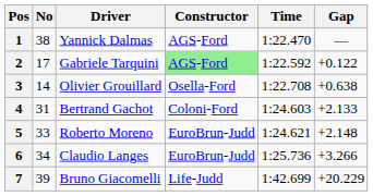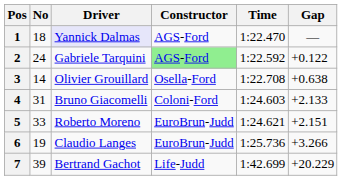 <table class="wikitable sortable" style="font-size: 95%;">
 <tr>
 <th>Pos</th>
 <th>No</th>
 <th>Driver</th>
 <th>Constructor</th>
 <th>Time</th>
 <th>Gap</th>
 </tr>
 <tr>
 <th>1</th>
-<td>38</td>
-<td> <a href='#'>Yannick Dalmas</a></td>
+<td>18</td>
+<td style="background: lavender;"> <a href='#'>Yannick Dalmas</a></td>
 <td><a href='#'>AGS</a>-<a href='#'>Ford</a></td>
 <td>1:22.470</td>
 <td align="center">—</td>
 </tr>
 <tr>
 <th>2</th>
-<td>17</td>
+<td>24</td>
 <td> <a href='#'>Gabriele Tarquini</a></td>
 <td style="background: lightgreen;"><a href='#'>AGS</a>-<a href='#'>Ford</a></td>
 <td>1:22.592</td>
 <td>+0.122</td>
 </tr>
 <tr>
 <th>3</th>
 <td>14</td>
 <td> <a href='#'>Olivier Grouillard</a></td>
 <td><a href='#'>Osella</a>-<a href='#'>Ford</a></td>
 <td>1:22.708</td>
 <td>+0.638</td>
 </tr>
 <tr>
 <th>4</th>
 <td>31</td>
-<td> <a href='#'>Bertrand Gachot</a></td>
+<td> <a href='#'>Bruno Giacomelli</a></td>
 <td><a href='#'>Coloni</a>-<a href='#'>Ford</a></td>
 <td>1:24.603</td>
 <td>+2.133</td>
 </tr>
 <tr>
 <th>5</th>
 <td>33</td>
 <td> <a href='#'>Roberto Moreno</a></td>
 <td><a href='#'>EuroBrun</a>-<a href='#'>Judd</a></td>
 <td>1:24.621</td>
-<td>+2.148</td>
+<td>+2.151</td>
 </tr>
 <tr>
 <th>6</th>
-<td>34</td>
+<td>19</td>
 <td> <a href='#'>Claudio Langes</a></td>
 <td><a href='#'>EuroBrun</a>-<a href='#'>Judd</a></td>
 <td>1:25.736</td>
 <td>+3.266</td>
 </tr>
 <tr>
 <th>7</th>
 <td>39</td>
-<td> <a href='#'>Bruno Giacomelli</a></td>
+<td> <a href='#'>Bertrand Gachot</a></td>
 <td><a href='#'>Life</a>-<a href='#'>Judd</a></td>
 <td>1:42.699</td>
 <td>+20.229</td>
 </tr>
 </table>
